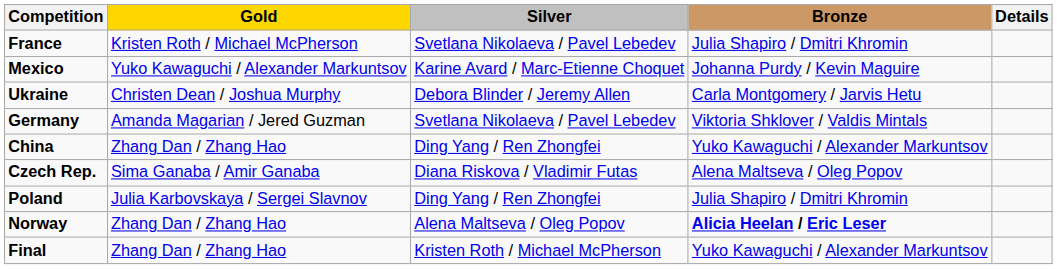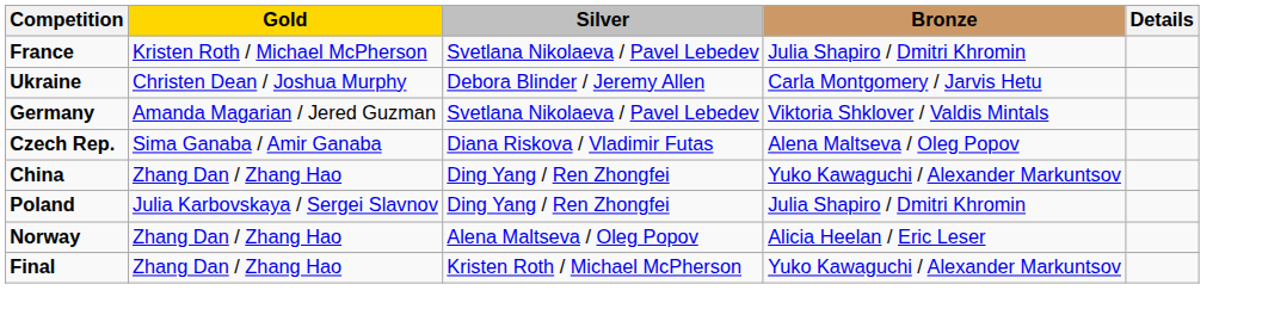 <table class="wikitable">
 <tr>
 <th>Competition</th>
 <td align=center bgcolor=gold><strong>Gold</strong></td>
 <td align=center bgcolor=silver><strong>Silver</strong></td>
 <td align=center bgcolor=cc9966><strong>Bronze</strong></td>
 <th>Details</th>
 </tr>
 <tr>
 <td><strong>France</strong></td>
 <td> <a href='#'>Kristen Roth</a> / <a href='#'>Michael McPherson</a></td>
 <td> <a href='#'>Svetlana Nikolaeva</a> / <a href='#'>Pavel Lebedev</a></td>
 <td> <a href='#'>Julia Shapiro</a> / <a href='#'>Dmitri Khromin</a></td>
-<td></td>
-</tr>
-<tr>
-<td><strong>Mexico</strong></td>
-<td> <a href='#'>Yuko Kawaguchi</a> / <a href='#'>Alexander Markuntsov</a></td>
-<td> <a href='#'>Karine Avard</a> / <a href='#'>Marc-Etienne Choquet</a></td>
-<td> <a href='#'>Johanna Purdy</a> / <a href='#'>Kevin Maguire</a></td>
 <td></td>
 </tr>
 <tr>
 <td><strong>Ukraine</strong></td>
 <td> <a href='#'>Christen Dean</a> / <a href='#'>Joshua Murphy</a></td>
 <td> <a href='#'>Debora Blinder</a> / <a href='#'>Jeremy Allen</a></td>
 <td> <a href='#'>Carla Montgomery</a> / <a href='#'>Jarvis Hetu</a></td>
 <td></td>
 </tr>
 <tr>
 <td><strong>Germany</strong></td>
 <td> <a href='#'>Amanda Magarian</a> / Jered Guzman</td>
 <td> <a href='#'>Svetlana Nikolaeva</a> / <a href='#'>Pavel Lebedev</a></td>
 <td> <a href='#'>Viktoria Shklover</a> / <a href='#'>Valdis Mintals</a></td>
 <td></td>
 </tr>
 <tr>
+<td><strong>Czech Rep.</strong></td>
+<td> <a href='#'>Sima Ganaba</a> / <a href='#'>Amir Ganaba</a></td>
+<td> <a href='#'>Diana Riskova</a> / <a href='#'>Vladimir Futas</a></td>
+<td> <a href='#'>Alena Maltseva</a> / <a href='#'>Oleg Popov</a></td>
+<td></td>
+</tr>
+<tr>
 <td><strong>China</strong></td>
 <td> <a href='#'>Zhang Dan</a> / <a href='#'>Zhang Hao</a></td>
 <td> <a href='#'>Ding Yang</a> / <a href='#'>Ren Zhongfei</a></td>
 <td> <a href='#'>Yuko Kawaguchi</a> / <a href='#'>Alexander Markuntsov</a></td>
-<td></td>
-</tr>
-<tr>
-<td><strong>Czech Rep.</strong></td>
-<td> <a href='#'>Sima Ganaba</a> / <a href='#'>Amir Ganaba</a></td>
-<td> <a href='#'>Diana Riskova</a> / <a href='#'>Vladimir Futas</a></td>
-<td> <a href='#'>Alena Maltseva</a> / <a href='#'>Oleg Popov</a></td>
 <td></td>
 </tr>
 <tr>
 <td><strong>Poland</strong></td>
 <td> <a href='#'>Julia Karbovskaya</a> / <a href='#'>Sergei Slavnov</a></td>
 <td> <a href='#'>Ding Yang</a> / <a href='#'>Ren Zhongfei</a></td>
 <td> <a href='#'>Julia Shapiro</a> / <a href='#'>Dmitri Khromin</a></td>
 <td></td>
 </tr>
 <tr>
 <td><strong>Norway</strong></td>
 <td> <a href='#'>Zhang Dan</a> / <a href='#'>Zhang Hao</a></td>
 <td> <a href='#'>Alena Maltseva</a> / <a href='#'>Oleg Popov</a></td>
-<td><strong> <a href='#'>Alicia Heelan</a> / <a href='#'>Eric Leser</a></strong></td>
+<td> <a href='#'>Alicia Heelan</a> / <a href='#'>Eric Leser</a></td>
 <td></td>
 </tr>
 <tr>
 <td><strong>Final</strong></td>
 <td> <a href='#'>Zhang Dan</a> / <a href='#'>Zhang Hao</a></td>
 <td> <a href='#'>Kristen Roth</a> / <a href='#'>Michael McPherson</a></td>
 <td> <a href='#'>Yuko Kawaguchi</a> / <a href='#'>Alexander Markuntsov</a></td>
 <td></td>
 </tr>
 </table>
